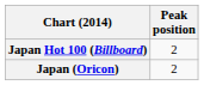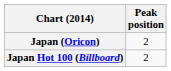 <table class="wikitable sortable plainrowheaders" style="text-align:center">
 <tr>
 <th scope="col">Chart (2014)</th>
 <th scope="col">Peak<br>position</th>
 </tr>
 <tr>
+<th scope="row">Japan (<a href='#'>Oricon</a>)</th>
+<td>2</td>
+</tr>
+<tr>
 <th scope="row">Japan <a href='#'>Hot 100</a> (<em><a href='#'>Billboard</a></em>)</th>
 <td>2</td>
 </tr>
-<tr>
-<th scope="row">Japan (<a href='#'>Oricon</a>)</th>
-<td>2</td>
-</tr>
 </table>
